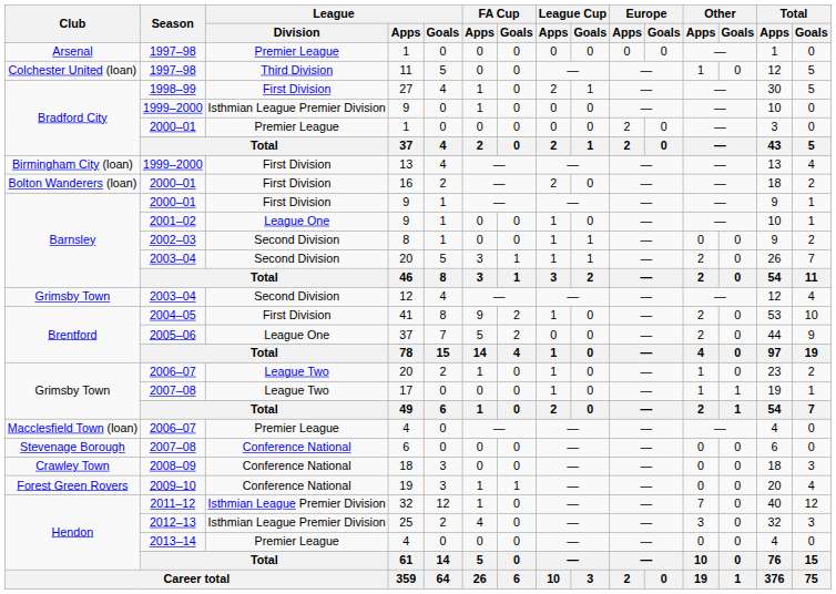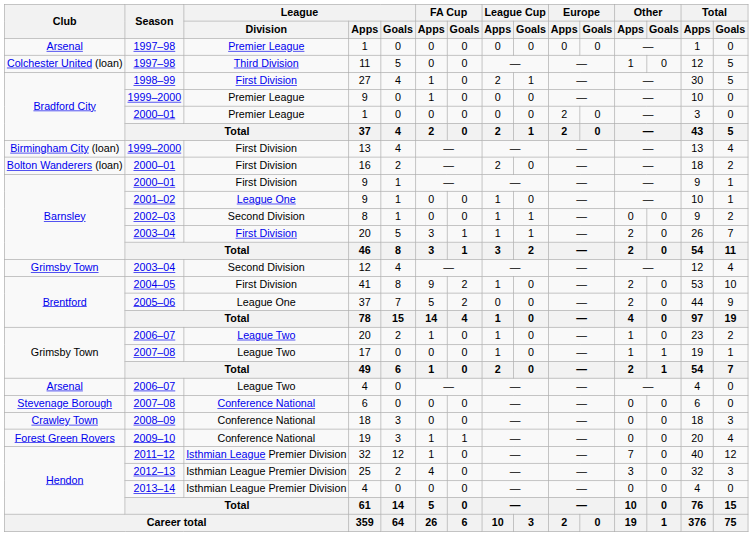 <table class="wikitable" style="text-align: center;">
 <tr>
 <th rowspan="2">Club</th>
 <th rowspan="2">Season</th>
 <th colspan="3">League</th>
 <th colspan="2">FA Cup</th>
 <th colspan="2">League Cup</th>
 <th colspan="2">Europe</th>
 <th colspan="2">Other</th>
 <th colspan="2">Total</th>
 </tr>
 <tr>
 <th>Division</th>
 <th>Apps</th>
 <th>Goals</th>
 <th>Apps</th>
 <th>Goals</th>
 <th>Apps</th>
 <th>Goals</th>
 <th>Apps</th>
 <th>Goals</th>
 <th>Apps</th>
 <th>Goals</th>
 <th>Apps</th>
 <th>Goals</th>
 </tr>
 <tr>
 <td><a href='#'>Arsenal</a></td>
 <td><a href='#'>1997–98</a></td>
 <td><a href='#'>Premier League</a></td>
 <td>1</td>
 <td>0</td>
 <td>0</td>
 <td>0</td>
 <td>0</td>
 <td>0</td>
 <td>0</td>
 <td>0</td>
 <td colspan="2">―</td>
 <td>1</td>
 <td>0</td>
 </tr>
 <tr>
 <td><a href='#'>Colchester United</a> (loan)</td>
 <td><a href='#'>1997–98</a></td>
 <td><a href='#'>Third Division</a></td>
 <td>11</td>
 <td>5</td>
 <td>0</td>
 <td>0</td>
 <td colspan="2">―</td>
 <td colspan="2">―</td>
 <td>1</td>
 <td>0</td>
 <td>12</td>
 <td>5</td>
 </tr>
 <tr>
 <td rowspan="4"><a href='#'>Bradford City</a></td>
 <td><a href='#'>1998–99</a></td>
 <td><a href='#'>First Division</a></td>
 <td>27</td>
 <td>4</td>
 <td>1</td>
 <td>0</td>
 <td>2</td>
 <td>1</td>
 <td colspan="2">―</td>
 <td colspan="2">―</td>
 <td>30</td>
 <td>5</td>
 </tr>
 <tr>
 <td><a href='#'>1999–2000</a></td>
-<td>Isthmian League Premier Division</td>
+<td>Premier League</td>
 <td>9</td>
 <td>0</td>
 <td>1</td>
 <td>0</td>
 <td>0</td>
 <td>0</td>
 <td colspan="2">―</td>
 <td colspan="2">―</td>
 <td>10</td>
 <td>0</td>
 </tr>
 <tr>
 <td><a href='#'>2000–01</a></td>
 <td>Premier League</td>
 <td>1</td>
 <td>0</td>
 <td>0</td>
 <td>0</td>
 <td>0</td>
 <td>0</td>
 <td>2</td>
 <td>0</td>
 <td colspan="2">―</td>
 <td>3</td>
 <td>0</td>
 </tr>
 <tr>
 <th colspan="2">Total</th>
 <th>37</th>
 <th>4</th>
 <th>2</th>
 <th>0</th>
 <th>2</th>
 <th>1</th>
 <th>2</th>
 <th>0</th>
 <th colspan="2">―</th>
 <th>43</th>
 <th>5</th>
 </tr>
 <tr>
 <td><a href='#'>Birmingham City</a> (loan)</td>
 <td><a href='#'>1999–2000</a></td>
 <td>First Division</td>
 <td>13</td>
 <td>4</td>
 <td colspan="2">―</td>
 <td colspan="2">―</td>
 <td colspan="2">―</td>
 <td colspan="2">―</td>
 <td>13</td>
 <td>4</td>
 </tr>
 <tr>
 <td><a href='#'>Bolton Wanderers</a> (loan)</td>
 <td><a href='#'>2000–01</a></td>
 <td>First Division</td>
 <td>16</td>
 <td>2</td>
 <td colspan="2">―</td>
 <td>2</td>
 <td>0</td>
 <td colspan="2">―</td>
 <td colspan="2">―</td>
 <td>18</td>
 <td>2</td>
 </tr>
 <tr>
 <td rowspan="5"><a href='#'>Barnsley</a></td>
 <td><a href='#'>2000–01</a></td>
 <td>First Division</td>
 <td>9</td>
 <td>1</td>
 <td colspan="2">―</td>
 <td colspan="2">―</td>
 <td colspan="2">―</td>
 <td colspan="2">―</td>
 <td>9</td>
 <td>1</td>
 </tr>
 <tr>
 <td><a href='#'>2001–02</a></td>
 <td><a href='#'>League One</a></td>
 <td>9</td>
 <td>1</td>
 <td>0</td>
 <td>0</td>
 <td>1</td>
 <td>0</td>
 <td colspan="2">―</td>
 <td colspan="2">―</td>
 <td>10</td>
 <td>1</td>
 </tr>
 <tr>
 <td><a href='#'>2002–03</a></td>
 <td>Second Division</td>
 <td>8</td>
 <td>1</td>
 <td>0</td>
 <td>0</td>
 <td>1</td>
 <td>1</td>
 <td colspan="2">―</td>
 <td>0</td>
 <td>0</td>
 <td>9</td>
 <td>2</td>
 </tr>
 <tr>
 <td><a href='#'>2003–04</a></td>
-<td>Second Division</td>
+<td><a href='#'>First Division</a></td>
 <td>20</td>
 <td>5</td>
 <td>3</td>
 <td>1</td>
 <td>1</td>
 <td>1</td>
 <td colspan="2">―</td>
 <td>2</td>
 <td>0</td>
 <td>26</td>
 <td>7</td>
 </tr>
 <tr>
 <th colspan="2">Total</th>
 <th>46</th>
 <th>8</th>
 <th>3</th>
 <th>1</th>
 <th>3</th>
 <th>2</th>
 <th colspan="2">―</th>
 <th>2</th>
 <th>0</th>
 <th>54</th>
 <th>11</th>
 </tr>
 <tr>
 <td><a href='#'>Grimsby Town</a></td>
 <td><a href='#'>2003–04</a></td>
 <td>Second Division</td>
 <td>12</td>
 <td>4</td>
 <td colspan="2">―</td>
 <td colspan="2">―</td>
 <td colspan="2">―</td>
 <td colspan="2">―</td>
 <td>12</td>
 <td>4</td>
 </tr>
 <tr>
 <td rowspan="3"><a href='#'>Brentford</a></td>
 <td><a href='#'>2004–05</a></td>
 <td>First Division</td>
 <td>41</td>
 <td>8</td>
 <td>9</td>
 <td>2</td>
 <td>1</td>
 <td>0</td>
 <td colspan="2">―</td>
 <td>2</td>
 <td>0</td>
 <td>53</td>
 <td>10</td>
 </tr>
 <tr>
 <td><a href='#'>2005–06</a></td>
 <td>League One</td>
 <td>37</td>
 <td>7</td>
 <td>5</td>
 <td>2</td>
 <td>0</td>
 <td>0</td>
 <td colspan="2">―</td>
 <td>2</td>
 <td>0</td>
 <td>44</td>
 <td>9</td>
 </tr>
 <tr>
 <th colspan="2">Total</th>
 <th>78</th>
 <th>15</th>
 <th>14</th>
 <th>4</th>
 <th>1</th>
 <th>0</th>
 <th colspan="2">―</th>
 <th>4</th>
 <th>0</th>
 <th>97</th>
 <th>19</th>
 </tr>
 <tr>
 <td rowspan="3">Grimsby Town</td>
 <td><a href='#'>2006–07</a></td>
 <td><a href='#'>League Two</a></td>
 <td>20</td>
 <td>2</td>
 <td>1</td>
 <td>0</td>
 <td>1</td>
 <td>0</td>
 <td colspan="2">―</td>
 <td>1</td>
 <td>0</td>
 <td>23</td>
 <td>2</td>
 </tr>
 <tr>
 <td><a href='#'>2007–08</a></td>
 <td>League Two</td>
 <td>17</td>
 <td>0</td>
 <td>0</td>
 <td>0</td>
 <td>1</td>
 <td>0</td>
 <td colspan="2">―</td>
 <td>1</td>
 <td>1</td>
 <td>19</td>
 <td>1</td>
 </tr>
 <tr>
 <th colspan="2">Total</th>
 <th>49</th>
 <th>6</th>
 <th>1</th>
 <th>0</th>
 <th>2</th>
 <th>0</th>
 <th colspan="2">―</th>
 <th>2</th>
 <th>1</th>
 <th>54</th>
 <th>7</th>
 </tr>
 <tr>
-<td><a href='#'>Macclesfield Town</a> (loan)</td>
+<td><a href='#'>Arsenal</a></td>
 <td><a href='#'>2006–07</a></td>
-<td>Premier League</td>
+<td>League Two</td>
 <td>4</td>
 <td>0</td>
 <td colspan="2">―</td>
 <td colspan="2">―</td>
 <td colspan="2">―</td>
 <td colspan="2">―</td>
 <td>4</td>
 <td>0</td>
 </tr>
 <tr>
 <td><a href='#'>Stevenage Borough</a></td>
 <td><a href='#'>2007–08</a></td>
 <td><a href='#'>Conference National</a></td>
 <td>6</td>
 <td>0</td>
 <td>0</td>
 <td>0</td>
 <td colspan="2">―</td>
 <td colspan="2">―</td>
 <td>0</td>
 <td>0</td>
 <td>6</td>
 <td>0</td>
 </tr>
 <tr>
 <td><a href='#'>Crawley Town</a></td>
 <td><a href='#'>2008–09</a></td>
 <td>Conference National</td>
 <td>18</td>
 <td>3</td>
 <td>0</td>
 <td>0</td>
 <td colspan="2">―</td>
 <td colspan="2">―</td>
 <td>0</td>
 <td>0</td>
 <td>18</td>
 <td>3</td>
 </tr>
 <tr>
 <td><a href='#'>Forest Green Rovers</a></td>
 <td><a href='#'>2009–10</a></td>
 <td>Conference National</td>
 <td>19</td>
 <td>3</td>
 <td>1</td>
 <td>1</td>
 <td colspan="2">―</td>
 <td colspan="2">―</td>
 <td>0</td>
 <td>0</td>
 <td>20</td>
 <td>4</td>
 </tr>
 <tr>
 <td rowspan="4"><a href='#'>Hendon</a></td>
 <td><a href='#'>2011–12</a></td>
 <td><a href='#'>Isthmian League</a> Premier Division</td>
 <td>32</td>
 <td>12</td>
 <td>1</td>
 <td>0</td>
 <td colspan="2">―</td>
 <td colspan="2">―</td>
 <td>7</td>
 <td>0</td>
 <td>40</td>
 <td>12</td>
 </tr>
 <tr>
 <td><a href='#'>2012–13</a></td>
 <td>Isthmian League Premier Division</td>
 <td>25</td>
 <td>2</td>
 <td>4</td>
 <td>0</td>
 <td colspan="2">―</td>
 <td colspan="2">―</td>
 <td>3</td>
 <td>0</td>
 <td>32</td>
 <td>3</td>
 </tr>
 <tr>
 <td><a href='#'>2013–14</a></td>
-<td>Premier League</td>
+<td>Isthmian League Premier Division</td>
 <td>4</td>
 <td>0</td>
 <td>0</td>
 <td>0</td>
 <td colspan="2">―</td>
 <td colspan="2">―</td>
 <td>0</td>
 <td>0</td>
 <td>4</td>
 <td>0</td>
 </tr>
 <tr>
 <th colspan="2">Total</th>
 <th>61</th>
 <th>14</th>
 <th>5</th>
 <th>0</th>
 <th colspan="2">―</th>
 <th colspan="2">―</th>
 <th>10</th>
 <th>0</th>
 <th>76</th>
 <th>15</th>
 </tr>
 <tr>
 <th colspan="3">Career total</th>
 <th>359</th>
 <th>64</th>
 <th>26</th>
 <th>6</th>
 <th>10</th>
 <th>3</th>
 <th>2</th>
 <th>0</th>
 <th>19</th>
 <th>1</th>
 <th>376</th>
 <th>75</th>
 </tr>
 </table>
